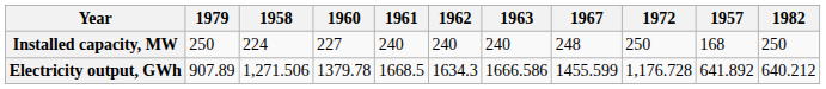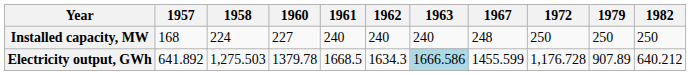 <table class="wikitable">
 <tr>
 <th>Year</th>
-<th>1979</th>
+<th>1957</th>
 <th>1958</th>
 <th>1960</th>
 <th>1961</th>
 <th>1962</th>
 <th>1963</th>
 <th>1967</th>
 <th>1972</th>
-<th>1957</th>
+<th>1979</th>
 <th>1982</th>
 </tr>
 <tr>
 <th>Installed  capacity, MW</th>
-<td>250</td>
+<td>168</td>
 <td>224</td>
 <td>227</td>
 <td>240</td>
 <td>240</td>
 <td>240</td>
 <td>248</td>
 <td>250</td>
-<td>168</td>
+<td>250</td>
 <td>250</td>
 </tr>
 <tr>
 <th>Electricity  output, GWh</th>
-<td>907.89</td>
-<td>1,271.506</td>
+<td>641.892</td>
+<td>1,275.503</td>
 <td>1379.78</td>
 <td>1668.5</td>
 <td>1634.3</td>
-<td>1666.586</td>
+<td style="background: lightblue;">1666.586</td>
 <td>1455.599</td>
 <td>1,176.728</td>
-<td>641.892</td>
+<td>907.89</td>
 <td>640.212</td>
 </tr>
 </table>
